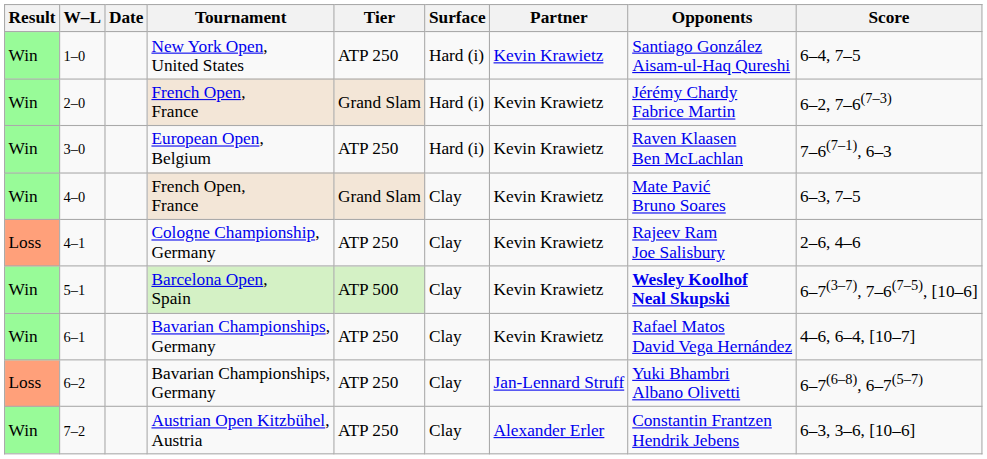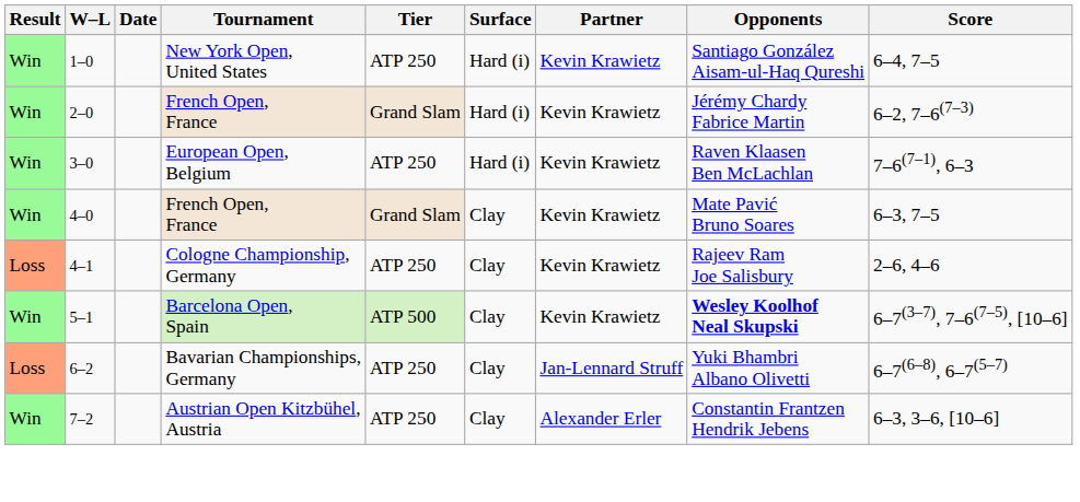 <table class="sortable wikitable nowrap">
 <tr>
 <th>Result</th>
 <th class="unsortable" nowrap>W–L</th>
 <th>Date</th>
 <th>Tournament</th>
 <th>Tier</th>
 <th>Surface</th>
 <th>Partner</th>
 <th>Opponents</th>
 <th class="unsortable">Score</th>
 </tr>
 <tr>
 <td bgcolor=98fb98>Win</td>
 <td><small>1–0</small></td>
 <td><a href='#'></a></td>
 <td><a href='#'>New York Open</a>, <br> United States</td>
 <td>ATP 250</td>
 <td>Hard (i)</td>
 <td nowrap> <a href='#'>Kevin Krawietz</a></td>
 <td nowrap> <a href='#'>Santiago González</a><br> <a href='#'>Aisam-ul-Haq Qureshi</a></td>
 <td>6–4, 7–5</td>
 </tr>
 <tr>
 <td bgcolor=98fb98>Win</td>
 <td><small>2–0</small></td>
 <td><a href='#'></a></td>
 <td bgcolor=f3e6d7><a href='#'>French Open</a>, <br> France</td>
 <td bgcolor=f3e6d7>Grand Slam</td>
 <td>Hard (i)</td>
 <td> Kevin Krawietz</td>
 <td> <a href='#'>Jérémy Chardy</a><br> <a href='#'>Fabrice Martin</a></td>
 <td>6–2, 7–6<sup>(7–3)</sup></td>
 </tr>
 <tr>
 <td bgcolor=98fb98>Win</td>
 <td><small>3–0</small></td>
 <td><a href='#'></a></td>
 <td><a href='#'>European Open</a>, <br> Belgium</td>
 <td>ATP 250</td>
 <td>Hard (i)</td>
 <td> Kevin Krawietz</td>
 <td> <a href='#'>Raven Klaasen</a><br> <a href='#'>Ben McLachlan</a></td>
 <td nowrap>7–6<sup>(7–1)</sup>, 6–3</td>
 </tr>
 <tr>
 <td bgcolor=98fb98>Win</td>
 <td><small>4–0</small></td>
 <td><a href='#'></a></td>
 <td bgcolor=f3e6d7>French Open, <br> France </td>
 <td bgcolor=f3e6d7>Grand Slam</td>
 <td>Clay</td>
 <td> Kevin Krawietz</td>
 <td> <a href='#'>Mate Pavić</a><br> <a href='#'>Bruno Soares</a></td>
 <td>6–3, 7–5</td>
 </tr>
 <tr>
 <td bgcolor=ffa07a>Loss</td>
 <td><small>4–1</small></td>
 <td><a href='#'></a></td>
 <td><a href='#'>Cologne Championship</a>, <br> Germany</td>
 <td>ATP 250</td>
 <td>Clay</td>
 <td> Kevin Krawietz</td>
 <td> <a href='#'>Rajeev Ram</a><br> <a href='#'>Joe Salisbury</a></td>
 <td>2–6, 4–6</td>
 </tr>
 <tr>
 <td bgcolor=98fb98>Win</td>
 <td><small>5–1</small></td>
 <td><a href='#'></a></td>
 <td bgcolor=d4f1c5><a href='#'>Barcelona Open</a>, <br> Spain</td>
 <td bgcolor=d4f1c5>ATP 500</td>
 <td>Clay</td>
 <td> Kevin Krawietz</td>
 <td><strong> <a href='#'>Wesley Koolhof</a><br> <a href='#'>Neal Skupski</a></strong></td>
 <td>6–7<sup>(3–7)</sup>, 7–6<sup>(7–5)</sup>, [10–6]</td>
 </tr>
 <tr>
-<td bgcolor=98fb98>Win</td>
-<td><small>6–1</small></td>
-<td><a href='#'></a></td>
-<td><a href='#'>Bavarian Championships</a>, <br> Germany</td>
-<td>ATP 250</td>
-<td>Clay</td>
-<td> Kevin Krawietz</td>
-<td> <a href='#'>Rafael Matos</a><br> <a href='#'>David Vega Hernández</a></td>
-<td>4–6, 6–4, [10–7]</td>
-</tr>
-<tr>
 <td bgcolor=ffa07a>Loss</td>
 <td><small>6–2</small></td>
 <td><a href='#'></a></td>
 <td>Bavarian Championships, <br> Germany</td>
 <td>ATP 250</td>
 <td>Clay</td>
 <td> <a href='#'>Jan-Lennard Struff</a></td>
 <td> <a href='#'>Yuki Bhambri</a><br> <a href='#'>Albano Olivetti</a></td>
 <td>6–7<sup>(6–8)</sup>, 6–7<sup>(5–7)</sup></td>
 </tr>
 <tr>
 <td bgcolor=98fb98>Win</td>
 <td><small>7–2</small></td>
 <td><a href='#'></a></td>
 <td><a href='#'>Austrian Open Kitzbühel</a>, <br> Austria</td>
 <td>ATP 250</td>
 <td>Clay</td>
 <td> <a href='#'>Alexander Erler</a></td>
 <td> <a href='#'>Constantin Frantzen</a><br> <a href='#'>Hendrik Jebens</a></td>
 <td>6–3, 3–6, [10–6]</td>
 </tr>
 </table>
